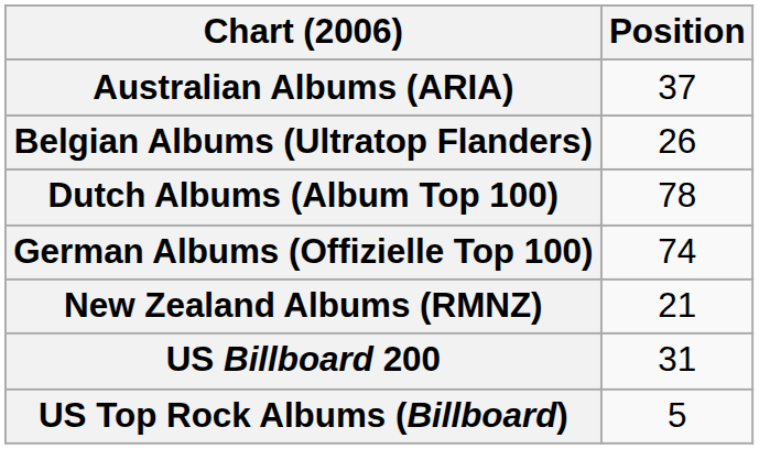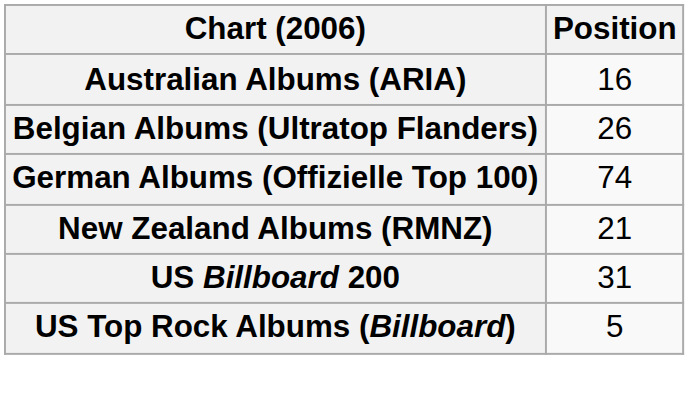 <table class="wikitable sortable plainrowheaders" style="text-align:center">
 <tr>
 <th scope="col">Chart (2006)</th>
 <th scope="col">Position</th>
 </tr>
 <tr>
 <th scope="row">Australian Albums (ARIA)</th>
-<td>37</td>
+<td>16</td>
 </tr>
 <tr>
 <th scope="row">Belgian Albums (Ultratop Flanders)</th>
 <td>26</td>
-</tr>
-<tr>
-<th scope="row">Dutch Albums (Album Top 100)</th>
-<td>78</td>
 </tr>
 <tr>
 <th scope="row">German Albums (Offizielle Top 100)</th>
 <td>74</td>
 </tr>
 <tr>
 <th scope="row">New Zealand Albums (RMNZ)</th>
 <td>21</td>
 </tr>
 <tr>
 <th scope="row">US <em>Billboard</em> 200</th>
 <td>31</td>
 </tr>
 <tr>
 <th scope="row">US Top Rock Albums (<em>Billboard</em>)</th>
 <td>5</td>
 </tr>
 </table>
